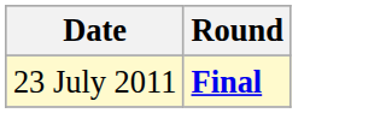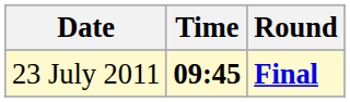 <table class="wikitable">
 <tr>
 <th>Date</th>
+<th>Time</th>
 <th>Round</th>
 </tr>
 <tr style=background:lemonchiffon>
 <td>23 July 2011</td>
+<td><strong>09:45</strong></td>
 <td><strong><a href='#'>Final</a></strong></td>
 </tr>
 </table>
